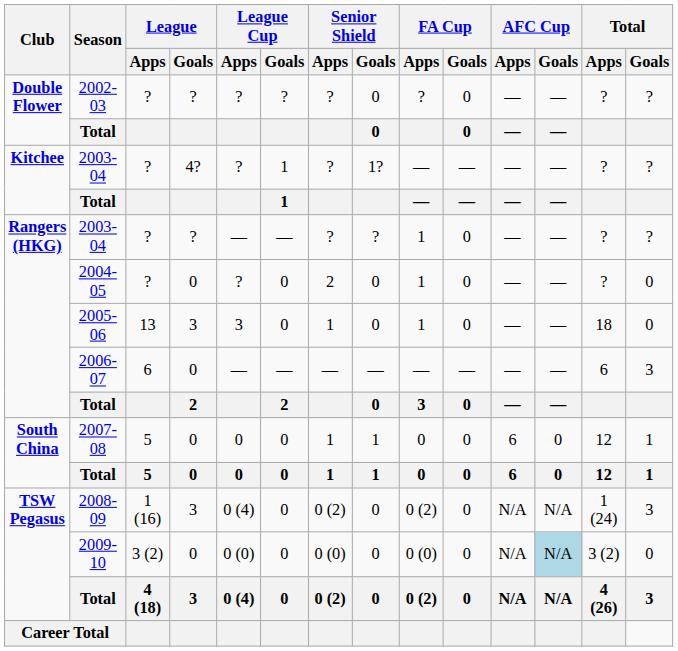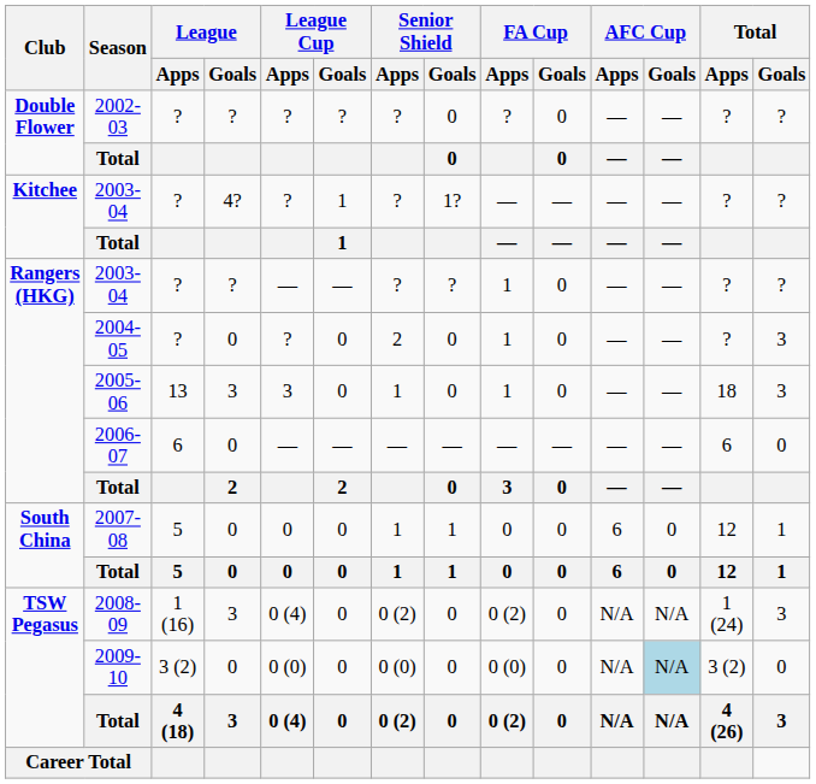 <table class="wikitable" style="text-align: center;">
 <tr>
 <th rowspan=2>Club</th>
 <th rowspan=2>Season</th>
 <th colspan=2><a href='#'>League</a></th>
 <th colspan=2><a href='#'>League Cup</a></th>
 <th colspan=2><a href='#'>Senior Shield</a></th>
 <th colspan=2><a href='#'>FA Cup</a></th>
 <th colspan=2><a href='#'>AFC Cup</a></th>
 <th colspan=2>Total</th>
 </tr>
 <tr>
 <th>Apps</th>
 <th>Goals</th>
 <th>Apps</th>
 <th>Goals</th>
 <th>Apps</th>
 <th>Goals</th>
 <th>Apps</th>
 <th>Goals</th>
 <th>Apps</th>
 <th>Goals</th>
 <th>Apps</th>
 <th>Goals</th>
 </tr>
 <tr>
 <td rowspan=2 valign="top"><strong><a href='#'>Double Flower</a></strong></td>
 <td><a href='#'>2002-03</a></td>
 <td>?</td>
 <td>?</td>
 <td>?</td>
 <td>?</td>
 <td>?</td>
 <td>0</td>
 <td>?</td>
 <td>0</td>
 <td>—</td>
 <td>—</td>
 <td>?</td>
 <td>?</td>
 </tr>
 <tr>
 <th>Total</th>
 <th></th>
 <th></th>
 <th></th>
 <th></th>
 <th></th>
 <th>0</th>
 <th></th>
 <th>0</th>
 <th>—</th>
 <th>—</th>
 <th></th>
 <th></th>
 </tr>
 <tr>
 <td rowspan=2 valign="top"><strong><a href='#'>Kitchee</a></strong></td>
 <td><a href='#'>2003-04</a></td>
 <td>?</td>
 <td>4?</td>
 <td>?</td>
 <td>1</td>
 <td>?</td>
 <td>1?</td>
 <td>—</td>
 <td>—</td>
 <td>—</td>
 <td>—</td>
 <td>?</td>
 <td>?</td>
 </tr>
 <tr>
 <th>Total</th>
 <th></th>
 <th></th>
 <th></th>
 <th>1</th>
 <th></th>
 <th></th>
 <th>—</th>
 <th>—</th>
 <th>—</th>
 <th>—</th>
 <th></th>
 <th></th>
 </tr>
 <tr>
 <td rowspan=5 valign="top"><strong><a href='#'>Rangers (HKG)</a></strong></td>
 <td><a href='#'>2003-04</a></td>
 <td>?</td>
 <td>?</td>
 <td>—</td>
 <td>—</td>
 <td>?</td>
 <td>?</td>
 <td>1</td>
 <td>0</td>
 <td>—</td>
 <td>—</td>
 <td>?</td>
 <td>?</td>
 </tr>
 <tr>
 <td><a href='#'>2004-05</a></td>
 <td>?</td>
 <td>0</td>
 <td>?</td>
 <td>0</td>
 <td>2</td>
 <td>0</td>
 <td>1</td>
 <td>0</td>
 <td>—</td>
 <td>—</td>
 <td>?</td>
-<td>0</td>
+<td>3</td>
 </tr>
 <tr>
 <td><a href='#'>2005-06</a></td>
 <td>13</td>
 <td>3</td>
 <td>3</td>
 <td>0</td>
 <td>1</td>
 <td>0</td>
 <td>1</td>
 <td>0</td>
 <td>—</td>
 <td>—</td>
 <td>18</td>
-<td>0</td>
+<td>3</td>
 </tr>
 <tr>
 <td><a href='#'>2006-07</a></td>
 <td>6</td>
 <td>0</td>
 <td>—</td>
 <td>—</td>
 <td>—</td>
 <td>—</td>
 <td>—</td>
 <td>—</td>
 <td>—</td>
 <td>—</td>
 <td>6</td>
-<td>3</td>
+<td>0</td>
 </tr>
 <tr>
 <th>Total</th>
 <th></th>
 <th>2</th>
 <th></th>
 <th>2</th>
 <th></th>
 <th>0</th>
 <th>3</th>
 <th>0</th>
 <th>—</th>
 <th>—</th>
 <th></th>
 <th></th>
 </tr>
 <tr>
 <td rowspan=2 valign="top"><strong><a href='#'>South China</a></strong></td>
 <td><a href='#'>2007-08</a></td>
 <td>5</td>
 <td>0</td>
 <td>0</td>
 <td>0</td>
 <td>1</td>
 <td>1</td>
 <td>0</td>
 <td>0</td>
 <td>6</td>
 <td>0</td>
 <td>12</td>
 <td>1</td>
 </tr>
 <tr>
 <th>Total</th>
 <th>5</th>
 <th>0</th>
 <th>0</th>
 <th>0</th>
 <th>1</th>
 <th>1</th>
 <th>0</th>
 <th>0</th>
 <th>6</th>
 <th>0</th>
 <th>12</th>
 <th>1</th>
 </tr>
 <tr>
 <td rowspan=3 valign="top"><strong><a href='#'>TSW Pegasus</a></strong></td>
 <td><a href='#'>2008-09</a></td>
 <td>1 (16)</td>
 <td>3</td>
 <td>0 (4)</td>
 <td>0</td>
 <td>0 (2)</td>
 <td>0</td>
 <td>0 (2)</td>
 <td>0</td>
 <td>N/A</td>
 <td>N/A</td>
 <td>1 (24)</td>
 <td>3</td>
 </tr>
 <tr>
 <td><a href='#'>2009-10</a></td>
 <td>3 (2)</td>
 <td>0</td>
 <td>0 (0)</td>
 <td>0</td>
 <td>0 (0)</td>
 <td>0</td>
 <td>0 (0)</td>
 <td>0</td>
 <td>N/A</td>
 <td style="background: lightblue;">N/A</td>
 <td>3 (2)</td>
 <td>0</td>
 </tr>
 <tr>
 <th>Total</th>
 <th>4 (18)</th>
 <th>3</th>
 <th>0 (4)</th>
 <th>0</th>
 <th>0 (2)</th>
 <th>0</th>
 <th>0 (2)</th>
 <th>0</th>
 <th>N/A</th>
 <th>N/A</th>
 <th>4 (26)</th>
 <th>3</th>
 </tr>
 <tr>
 <th colspan=2>Career Total</th>
 <th></th>
 <th></th>
 <th></th>
 <th></th>
 <th></th>
 <th></th>
 <th></th>
 <th></th>
 <th></th>
 <th></th>
 <th></th>
 </tr>
 </table>
